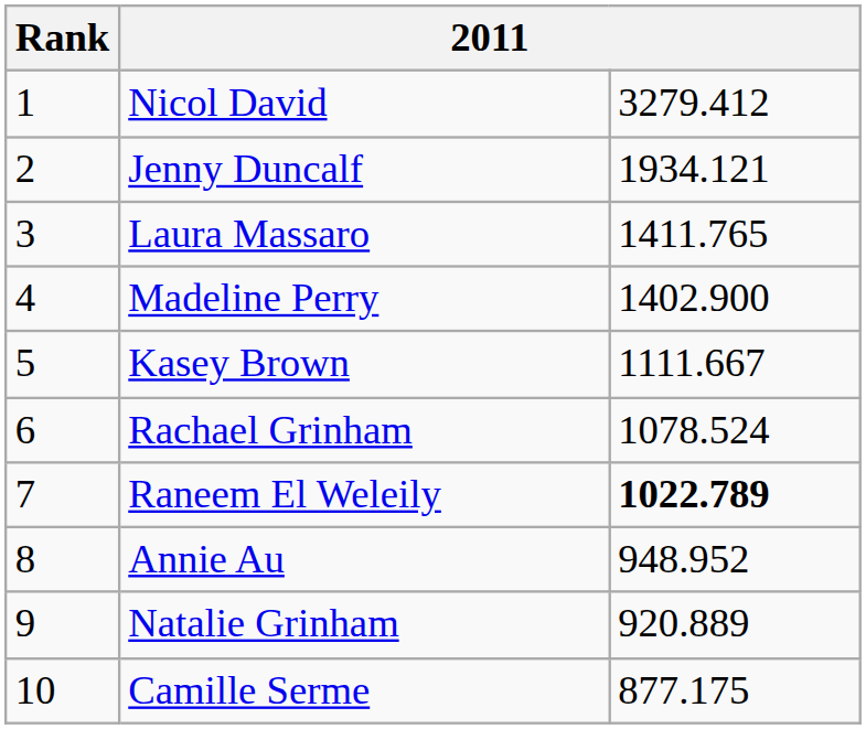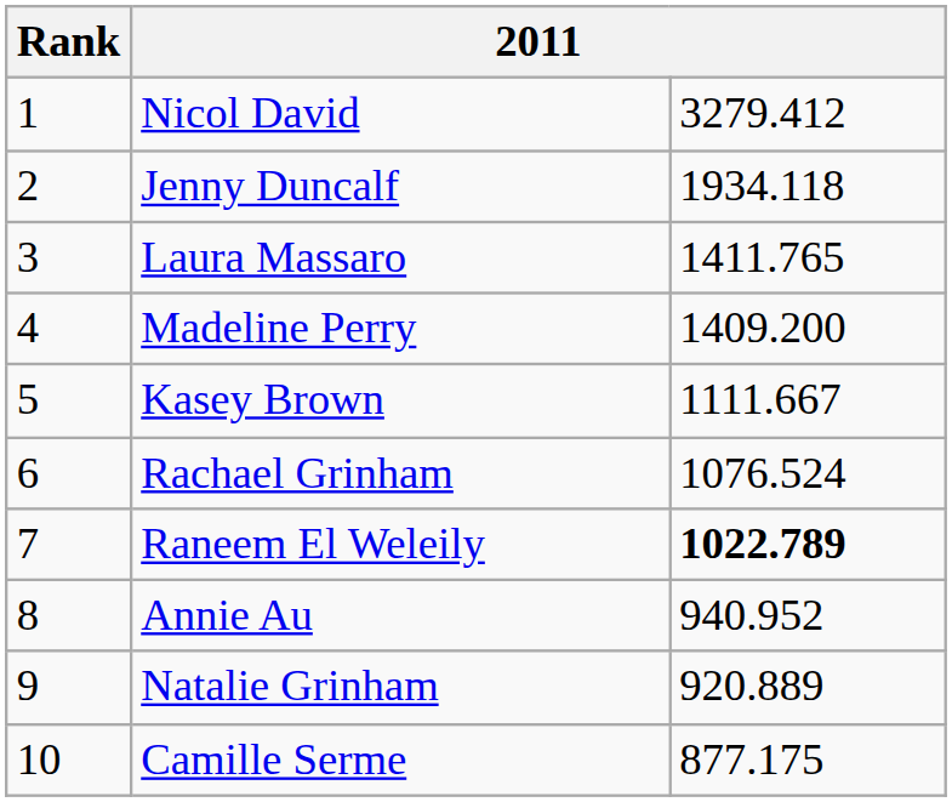 <table class=wikitable style="font-size:98%;">
 <tr>
 <th>Rank</th>
 <th colspan=2 width="280">2011</th>
 </tr>
 <tr>
 <td>1</td>
 <td> <a href='#'>Nicol David</a></td>
 <td>3279.412</td>
 </tr>
 <tr>
 <td>2</td>
 <td> <a href='#'>Jenny Duncalf</a></td>
-<td>1934.121</td>
+<td>1934.118</td>
 </tr>
 <tr>
 <td>3</td>
 <td> <a href='#'>Laura Massaro</a></td>
 <td>1411.765</td>
 </tr>
 <tr>
 <td>4</td>
 <td> <a href='#'>Madeline Perry</a></td>
-<td>1402.900</td>
+<td>1409.200</td>
 </tr>
 <tr>
 <td>5</td>
 <td> <a href='#'>Kasey Brown</a></td>
 <td>1111.667</td>
 </tr>
 <tr>
 <td>6</td>
 <td> <a href='#'>Rachael Grinham</a></td>
-<td>1078.524</td>
+<td>1076.524</td>
 </tr>
 <tr>
 <td>7</td>
 <td> <a href='#'>Raneem El Weleily</a></td>
 <td><strong>1022.789</strong></td>
 </tr>
 <tr>
 <td>8</td>
 <td> <a href='#'>Annie Au</a></td>
-<td>948.952</td>
+<td>940.952</td>
 </tr>
 <tr>
 <td>9</td>
 <td> <a href='#'>Natalie Grinham</a></td>
 <td>920.889</td>
 </tr>
 <tr>
 <td>10</td>
 <td> <a href='#'>Camille Serme</a></td>
 <td>877.175</td>
 </tr>
 </table>
